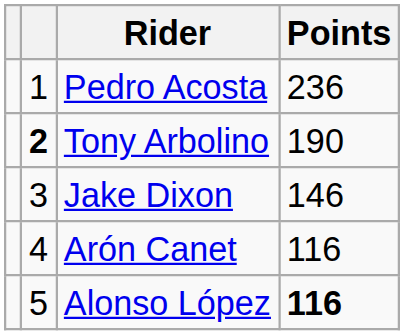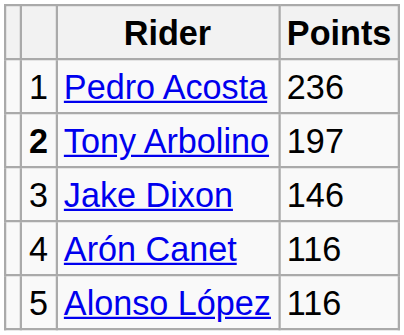 <table class="wikitable" style="font-size: 95%;">
 <tr>
 <th></th>
 <th></th>
 <th>Rider</th>
 <th>Points</th>
 </tr>
 <tr>
 <td></td>
 <td align=center>1</td>
 <td> <a href='#'>Pedro Acosta</a></td>
 <td align=left>236</td>
 </tr>
 <tr>
 <td></td>
 <td align=center><strong>2</strong></td>
 <td> <a href='#'>Tony Arbolino</a></td>
-<td align=left>190</td>
+<td align=left>197</td>
 </tr>
 <tr>
 <td></td>
 <td align=center>3</td>
 <td> <a href='#'>Jake Dixon</a></td>
 <td align=left>146</td>
 </tr>
 <tr>
 <td></td>
 <td align=center>4</td>
 <td> <a href='#'>Arón Canet</a></td>
 <td align=left>116</td>
 </tr>
 <tr>
 <td></td>
 <td align=center>5</td>
 <td> <a href='#'>Alonso López</a></td>
-<td align=left><strong>116</strong></td>
+<td align=left>116</td>
 </tr>
 </table>
